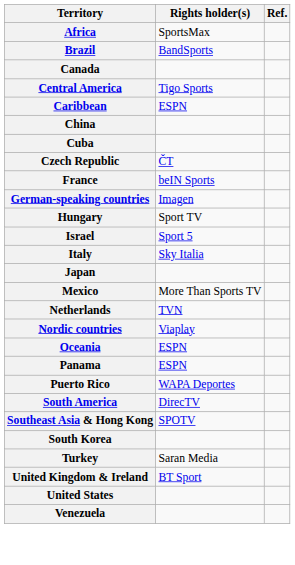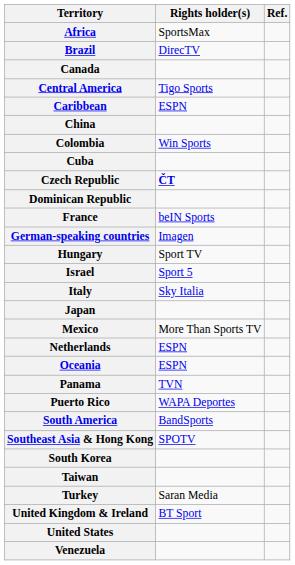 <table class="wikitable plainrowheaders">
 <tr>
 <th scope="col">Territory</th>
 <th scope="col">Rights holder(s)</th>
 <th scope="col">Ref.</th>
 </tr>
 <tr>
 <th scope="row"><a href='#'>Africa</a></th>
 <td>SportsMax</td>
 <td></td>
 </tr>
 <tr>
 <th scope="row"><a href='#'>Brazil</a></th>
-<td><a href='#'>BandSports</a></td>
+<td><a href='#'>DirecTV</a></td>
 <td></td>
 </tr>
 <tr>
 <th scope="row">Canada</th>
 <td></td>
 <td></td>
 </tr>
 <tr>
 <th scope="row"><a href='#'>Central America</a></th>
 <td><a href='#'>Tigo Sports</a></td>
 <td></td>
 </tr>
 <tr>
 <th scope="row"><a href='#'>Caribbean</a></th>
 <td><a href='#'>ESPN</a></td>
 <td></td>
 </tr>
 <tr>
 <th scope="row">China</th>
 <td></td>
 <td></td>
 </tr>
 <tr>
+<th scope="row">Colombia</th>
+<td><a href='#'>Win Sports</a></td>
+<td></td>
+</tr>
+<tr>
 <th scope="row">Cuba</th>
 <td></td>
 <td></td>
 </tr>
 <tr>
 <th scope="row">Czech Republic</th>
-<td><a href='#'>ČT</a></td>
+<td><strong><a href='#'>ČT</a></strong></td>
+<td></td>
+</tr>
+<tr>
+<th scope="row">Dominican Republic</th>
+<td></td>
 <td></td>
 </tr>
 <tr>
 <th scope="row">France</th>
 <td><a href='#'>beIN Sports</a></td>
 <td></td>
 </tr>
 <tr>
 <th scope="row"><a href='#'>German-speaking countries</a></th>
 <td><a href='#'>Imagen</a></td>
 <td></td>
 </tr>
 <tr>
 <th scope="row">Hungary</th>
 <td>Sport TV</td>
 <td></td>
 </tr>
 <tr>
 <th scope="row">Israel</th>
 <td><a href='#'>Sport 5</a></td>
 <td></td>
 </tr>
 <tr>
 <th scope="row">Italy</th>
 <td><a href='#'>Sky Italia</a></td>
 <td></td>
 </tr>
 <tr>
 <th scope="row">Japan</th>
 <td></td>
 <td></td>
 </tr>
 <tr>
 <th scope="row">Mexico</th>
 <td>More Than Sports TV</td>
 <td></td>
 </tr>
 <tr>
 <th scope="row">Netherlands</th>
-<td><a href='#'>TVN</a></td>
-<td></td>
-</tr>
-<tr>
-<th scope="row"><a href='#'>Nordic countries</a></th>
-<td><a href='#'>Viaplay</a></td>
+<td><a href='#'>ESPN</a></td>
 <td></td>
 </tr>
 <tr>
 <th scope="row"><a href='#'>Oceania</a></th>
 <td><a href='#'>ESPN</a></td>
 <td></td>
 </tr>
 <tr>
 <th scope="row">Panama</th>
-<td><a href='#'>ESPN</a></td>
+<td><a href='#'>TVN</a></td>
 <td></td>
 </tr>
 <tr>
 <th scope="row">Puerto Rico</th>
 <td><a href='#'>WAPA Deportes</a></td>
 <td></td>
 </tr>
 <tr>
 <th scope="row"><a href='#'>South America</a></th>
-<td><a href='#'>DirecTV</a></td>
+<td><a href='#'>BandSports</a></td>
 <td></td>
 </tr>
 <tr>
 <th scope="row"><a href='#'>Southeast Asia</a> & Hong Kong</th>
 <td><a href='#'>SPOTV</a></td>
 <td></td>
 </tr>
 <tr>
 <th scope="row">South Korea</th>
+<td></td>
+<td></td>
+</tr>
+<tr>
+<th scope="row">Taiwan</th>
 <td></td>
 <td></td>
 </tr>
 <tr>
 <th scope="row">Turkey</th>
 <td>Saran Media</td>
 <td></td>
 </tr>
 <tr>
 <th scope="row">United Kingdom & Ireland</th>
 <td><a href='#'>BT Sport</a></td>
 <td></td>
 </tr>
 <tr>
 <th scope="row">United States</th>
 <td></td>
 <td></td>
 </tr>
 <tr>
 <th scope="row">Venezuela</th>
 <td></td>
 <td></td>
 </tr>
 </table>
